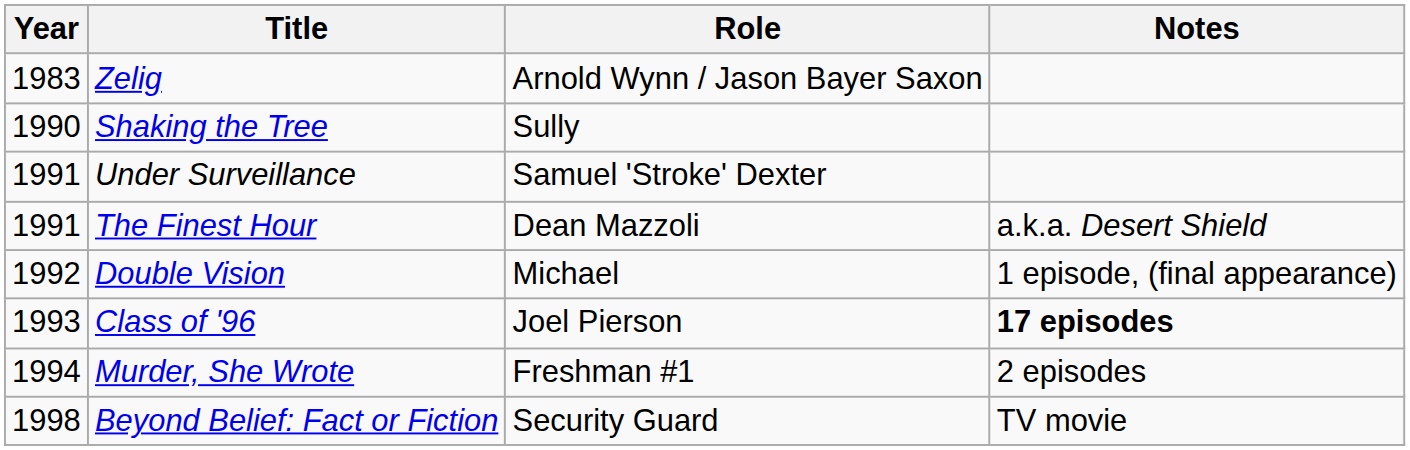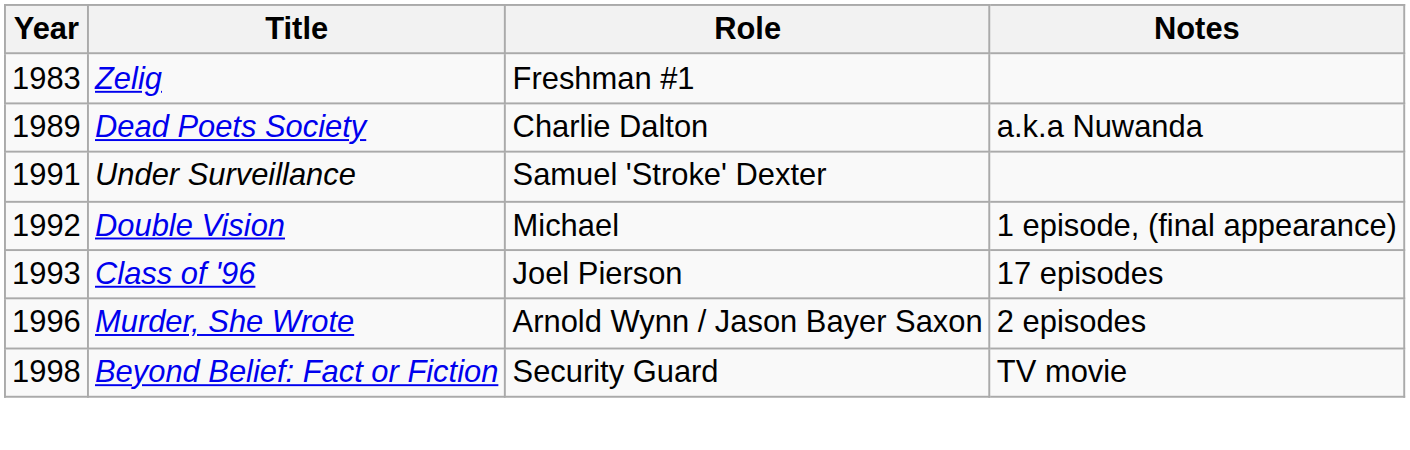 <table class="wikitable">
 <tr>
 <th>Year</th>
 <th>Title</th>
 <th>Role</th>
 <th>Notes</th>
 </tr>
 <tr>
 <td>1983</td>
 <td><em><a href='#'>Zelig</a></em></td>
-<td>Arnold Wynn / Jason Bayer Saxon</td>
+<td>Freshman #1</td>
 <td></td>
 </tr>
-<tr .>
-<td>1990</td>
-<td><em><a href='#'>Shaking the Tree</a></em></td>
-<td>Sully</td>
-<td></td>
+<tr>
+<td>1989</td>
+<td><em><a href='#'>Dead Poets Society</a></em></td>
+<td>Charlie Dalton</td>
+<td>а.k.a Nuwanda</td>
 </tr>
 <tr>
 <td>1991</td>
 <td><em>Under Surveillance</em></td>
 <td>Samuel 'Stroke' Dexter</td>
 <td></td>
-</tr>
-<tr>
-<td>1991</td>
-<td><em><a href='#'>The Finest Hour</a></em></td>
-<td>Dean Mazzoli</td>
-<td>a.k.a. <em>Desert Shield</em></td>
 </tr>
 <tr>
 <td>1992</td>
 <td><em><a href='#'>Double Vision</a></em></td>
 <td>Michael</td>
 <td>1 episode, (final appearance)</td>
 </tr>
 <tr>
 <td>1993</td>
 <td><em><a href='#'>Class of '96</a></em></td>
 <td>Joel Pierson</td>
-<td><strong>17 episodes</strong></td>
+<td>17 episodes</td>
 </tr>
 <tr>
-<td>1994</td>
+<td>1996</td>
 <td><em><a href='#'>Murder, She Wrote</a></em></td>
-<td>Freshman #1</td>
+<td>Arnold Wynn / Jason Bayer Saxon</td>
 <td>2 episodes</td>
 </tr>
 <tr>
 <td>1998</td>
 <td><em><a href='#'>Beyond Belief: Fact or Fiction</a></em></td>
 <td>Security Guard</td>
 <td>TV movie</td>
 </tr>
 </table>
